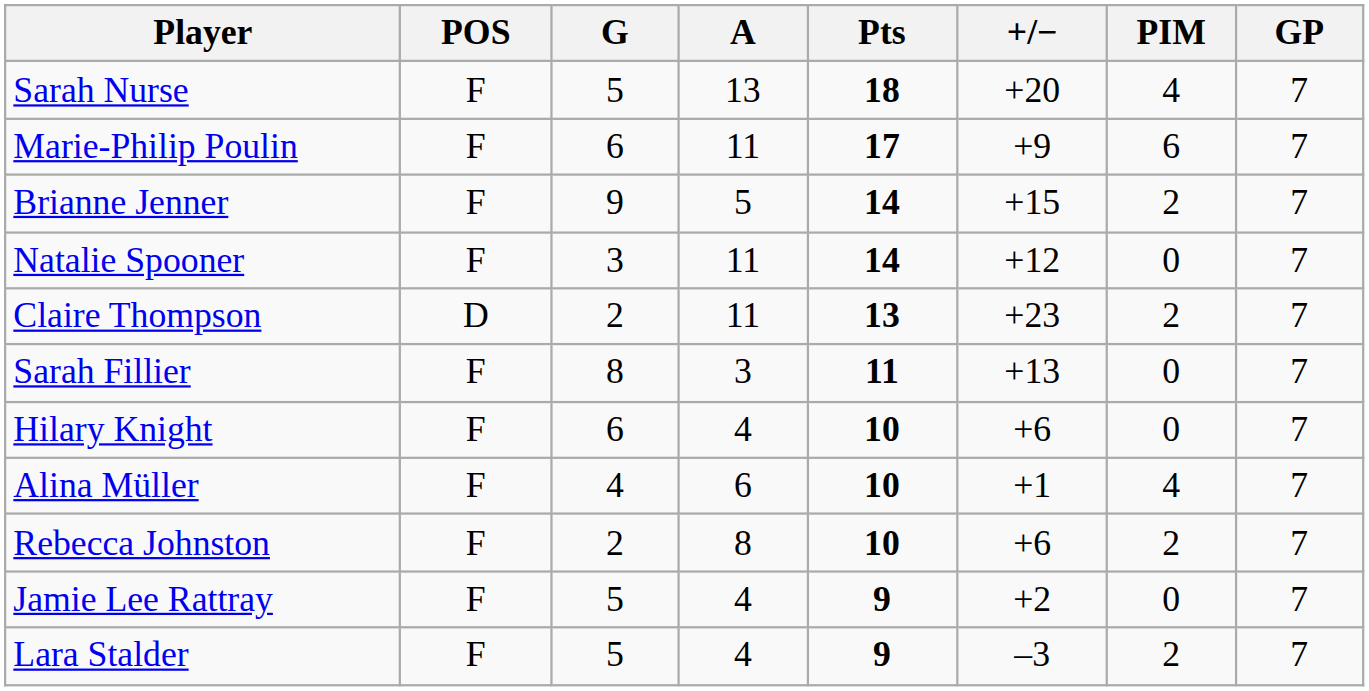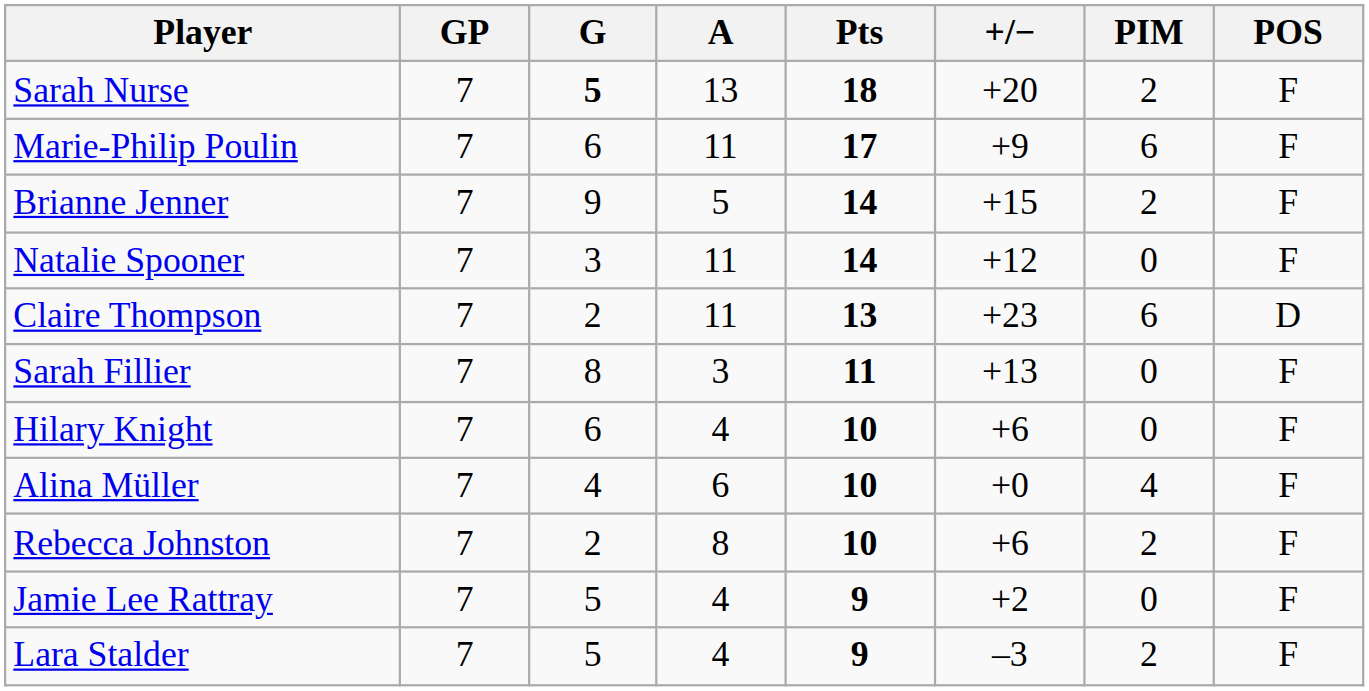 <table class="wikitable sortable" style="text-align:center;">
 <tr>
 <th style="width:170px;">Player</th>
-<th style="width:60px;">POS</th>
+<th style="width:50px;">GP</th>
 <th style="width:50px;">G</th>
 <th style="width:50px;">A</th>
 <th style="width:60px;">Pts</th>
 <th style="width:60px;">+/−</th>
 <th style="width:50px;">PIM</th>
-<th style="width:50px;">GP</th>
+<th style="width:60px;">POS</th>
 </tr>
 <tr>
 <td align=left> <a href='#'>Sarah Nurse</a></td>
-<td>F</td>
-<td>5</td>
+<td>7</td>
+<td><strong>5</strong></td>
 <td>13</td>
 <td><strong>18</strong></td>
 <td>+20</td>
-<td>4</td>
-<td>7</td>
+<td>2</td>
+<td>F</td>
 </tr>
 <tr>
 <td align=left> <a href='#'>Marie-Philip Poulin</a></td>
-<td>F</td>
+<td>7</td>
 <td>6</td>
 <td>11</td>
 <td><strong>17</strong></td>
 <td>+9</td>
 <td>6</td>
-<td>7</td>
+<td>F</td>
 </tr>
 <tr>
 <td align=left> <a href='#'>Brianne Jenner</a></td>
-<td>F</td>
+<td>7</td>
 <td>9</td>
 <td>5</td>
 <td><strong>14</strong></td>
 <td>+15</td>
 <td>2</td>
-<td>7</td>
+<td>F</td>
 </tr>
 <tr>
 <td align=left> <a href='#'>Natalie Spooner</a></td>
-<td>F</td>
+<td>7</td>
 <td>3</td>
 <td>11</td>
 <td><strong>14</strong></td>
 <td>+12</td>
 <td>0</td>
-<td>7</td>
+<td>F</td>
 </tr>
 <tr>
 <td align=left> <a href='#'>Claire Thompson</a></td>
-<td>D</td>
+<td>7</td>
 <td>2</td>
 <td>11</td>
 <td><strong>13</strong></td>
 <td>+23</td>
-<td>2</td>
-<td>7</td>
+<td>6</td>
+<td>D</td>
 </tr>
 <tr>
 <td align=left> <a href='#'>Sarah Fillier</a></td>
-<td>F</td>
+<td>7</td>
 <td>8</td>
 <td>3</td>
 <td><strong>11</strong></td>
 <td>+13</td>
 <td>0</td>
-<td>7</td>
+<td>F</td>
 </tr>
 <tr>
 <td align=left> <a href='#'>Hilary Knight</a></td>
-<td>F</td>
+<td>7</td>
 <td>6</td>
 <td>4</td>
 <td><strong>10</strong></td>
 <td>+6</td>
 <td>0</td>
-<td>7</td>
+<td>F</td>
 </tr>
 <tr>
 <td align=left> <a href='#'>Alina Müller</a></td>
-<td>F</td>
+<td>7</td>
 <td>4</td>
 <td>6</td>
 <td><strong>10</strong></td>
-<td>+1</td>
+<td>+0</td>
 <td>4</td>
-<td>7</td>
+<td>F</td>
 </tr>
 <tr>
 <td align=left> <a href='#'>Rebecca Johnston</a></td>
-<td>F</td>
+<td>7</td>
 <td>2</td>
 <td>8</td>
 <td><strong>10</strong></td>
 <td>+6</td>
 <td>2</td>
-<td>7</td>
+<td>F</td>
 </tr>
 <tr>
 <td align=left> <a href='#'>Jamie Lee Rattray</a></td>
-<td>F</td>
+<td>7</td>
 <td>5</td>
 <td>4</td>
 <td><strong>9</strong></td>
 <td>+2</td>
 <td>0</td>
-<td>7</td>
+<td>F</td>
 </tr>
 <tr>
 <td align=left> <a href='#'>Lara Stalder</a></td>
-<td>F</td>
+<td>7</td>
 <td>5</td>
 <td>4</td>
 <td><strong>9</strong></td>
 <td>–3</td>
 <td>2</td>
-<td>7</td>
+<td>F</td>
 </tr>
 </table>
